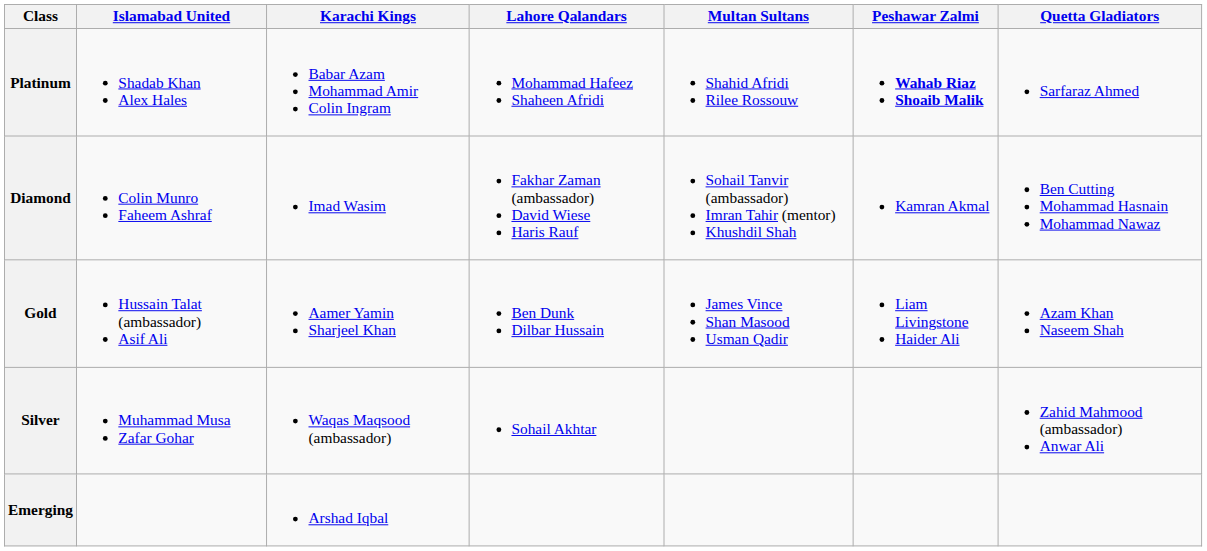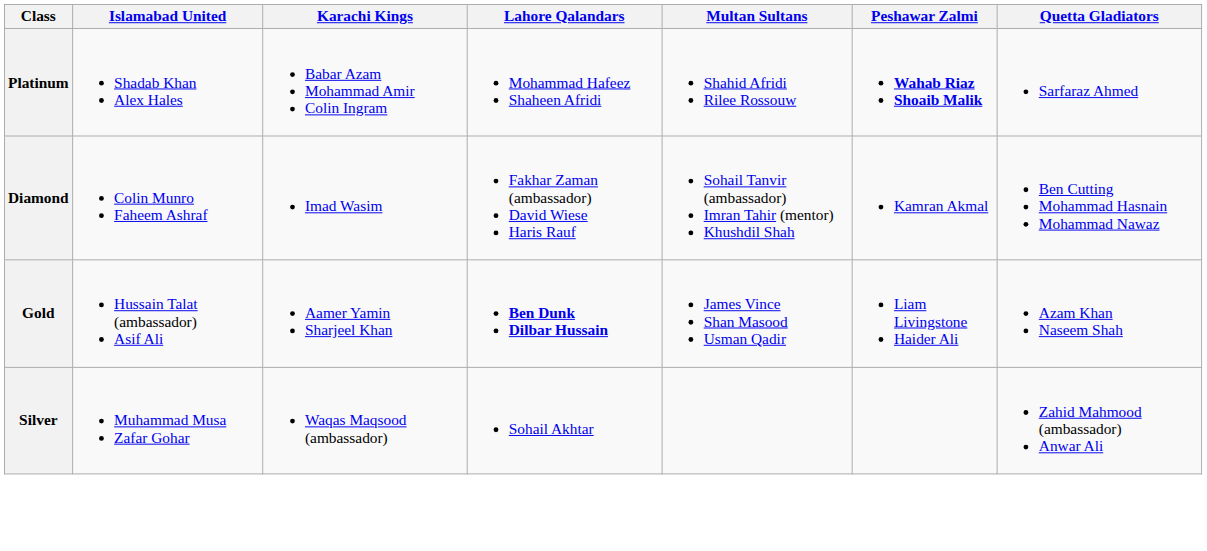 <table class="wikitable">
 <tr>
 <th>Class</th>
 <th><a href='#'>Islamabad United</a></th>
 <th><a href='#'>Karachi Kings</a></th>
 <th><a href='#'>Lahore Qalandars</a></th>
 <th><a href='#'>Multan Sultans</a></th>
 <th><a href='#'>Peshawar Zalmi</a></th>
 <th><a href='#'>Quetta Gladiators</a></th>
 </tr>
 <tr>
 <th>Platinum</th>
 <td><br><ul><li><a href='#'>Shadab Khan</a></li><li><a href='#'>Alex Hales</a></li></ul></td>
 <td><br><ul><li><a href='#'>Babar Azam</a></li><li><a href='#'>Mohammad Amir</a></li><li><a href='#'>Colin Ingram</a></li></ul></td>
 <td><br><ul><li><a href='#'>Mohammad Hafeez</a></li><li><a href='#'>Shaheen Afridi</a></li></ul></td>
 <td><br><ul><li><a href='#'>Shahid Afridi</a></li><li><a href='#'>Rilee Rossouw</a></li></ul></td>
 <td><strong><br><ul><li><a href='#'>Wahab Riaz</a></li><li><a href='#'>Shoaib Malik</a></li></ul></strong></td>
 <td><br><ul><li><a href='#'>Sarfaraz Ahmed</a></li></ul></td>
 </tr>
 <tr>
 <th>Diamond</th>
 <td><br><ul><li><a href='#'>Colin Munro</a></li><li><a href='#'>Faheem Ashraf</a></li></ul></td>
 <td><br><ul><li><a href='#'>Imad Wasim</a></li></ul></td>
 <td><br><ul><li><a href='#'>Fakhar Zaman</a> (ambassador)</li><li><a href='#'>David Wiese</a></li><li><a href='#'>Haris Rauf</a></li></ul></td>
 <td><br><ul><li><a href='#'>Sohail Tanvir</a> (ambassador)</li><li><a href='#'>Imran Tahir</a> (mentor)</li><li><a href='#'>Khushdil Shah</a></li></ul></td>
 <td><br><ul><li><a href='#'>Kamran Akmal</a></li></ul></td>
 <td><br><ul><li><a href='#'>Ben Cutting</a></li><li><a href='#'>Mohammad Hasnain</a></li><li><a href='#'>Mohammad Nawaz</a></li></ul></td>
 </tr>
 <tr>
 <th>Gold</th>
 <td><br><ul><li><a href='#'>Hussain Talat</a> (ambassador)</li><li><a href='#'>Asif Ali</a></li></ul></td>
 <td><br><ul><li><a href='#'>Aamer Yamin</a></li><li><a href='#'>Sharjeel Khan</a></li></ul></td>
-<td><br><ul><li><a href='#'>Ben Dunk</a></li><li><a href='#'>Dilbar Hussain</a></li></ul></td>
+<td><strong><br><ul><li><a href='#'>Ben Dunk</a></li><li><a href='#'>Dilbar Hussain</a></li></ul></strong></td>
 <td><br><ul><li><a href='#'>James Vince</a></li><li><a href='#'>Shan Masood</a></li><li><a href='#'>Usman Qadir</a></li></ul></td>
 <td><br><ul><li><a href='#'>Liam Livingstone</a></li><li><a href='#'>Haider Ali</a></li></ul></td>
 <td><br><ul><li><a href='#'>Azam Khan</a></li><li><a href='#'>Naseem Shah</a></li></ul></td>
 </tr>
 <tr>
 <th>Silver</th>
 <td><br><ul><li><a href='#'>Muhammad Musa</a></li><li><a href='#'>Zafar Gohar</a></li></ul></td>
 <td><br><ul><li><a href='#'>Waqas Maqsood</a> (ambassador)</li></ul></td>
 <td><br><ul><li><a href='#'>Sohail Akhtar</a></li></ul></td>
 <td></td>
 <td></td>
 <td><br><ul><li><a href='#'>Zahid Mahmood</a> (ambassador)</li><li><a href='#'>Anwar Ali</a></li></ul></td>
 </tr>
-<tr>
-<th>Emerging</th>
-<td></td>
-<td><br><ul><li><a href='#'>Arshad Iqbal</a></li></ul></td>
-<td></td>
-<td></td>
-<td></td>
-<td></td>
-</tr>
 </table>
